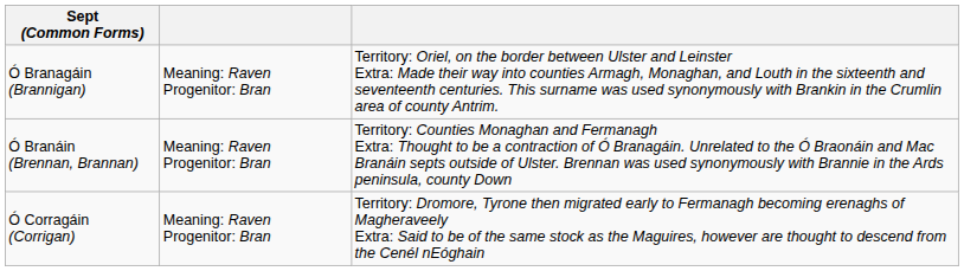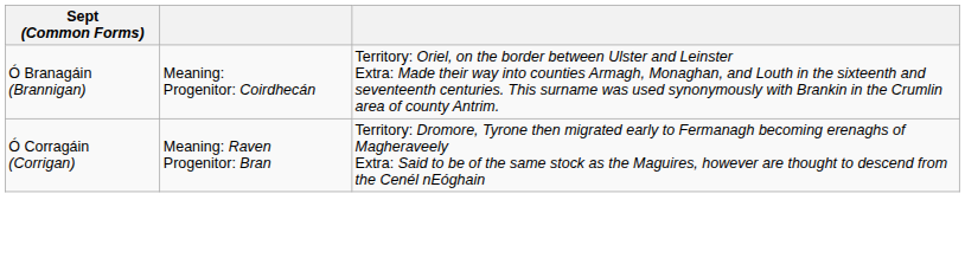 <table class="wikitable">
 <tr>
 <th width="160"><strong>Sept</strong><br><strong><em>(Common Forms)</em></strong></th>
 <th width="200"></th>
 <th width="650"></th>
 </tr>
 <tr>
 <td>Ó Branagáin<br><em>(Brannigan)</em></td>
-<td>Meaning: <em>Raven</em><br>Progenitor: <em>Bran</em></td>
+<td>Meaning: <br>Progenitor: <em>Coirdhecán</em></td>
 <td>Territory: <em>Oriel, on the border between Ulster and Leinster</em><br>Extra: <em>Made their way into counties Armagh, Monaghan, and Louth in the sixteenth and seventeenth centuries. This surname was used synonymously with Brankin in the Crumlin area of county Antrim.</em></td>
-</tr>
-<tr>
-<td>Ó Branáin<br><em>(Brennan, Brannan)</em></td>
-<td>Meaning: <em>Raven</em><br>Progenitor: <em>Bran</em></td>
-<td>Territory: <em>Counties Monaghan and Fermanagh</em><br>Extra: <em>Thought to be a contraction of Ó Branagáin. Unrelated to the Ó Braonáin and Mac Branáin septs outside of Ulster. Brennan was used synonymously with Brannie in the Ards peninsula, county Down</em></td>
 </tr>
 <tr>
 <td>Ó Corragáin<br><em>(Corrigan)</em></td>
 <td>Meaning: <em>Raven</em><br>Progenitor: <em>Bran</em></td>
 <td>Territory: <em>Dromore, Tyrone then migrated early to Fermanagh becoming erenaghs of Magheraveely</em><br>Extra: <em>Said to be of the same stock as the Maguires, however are thought to descend from the Cenél nEóghain</em></td>
 </tr>
 </table>
